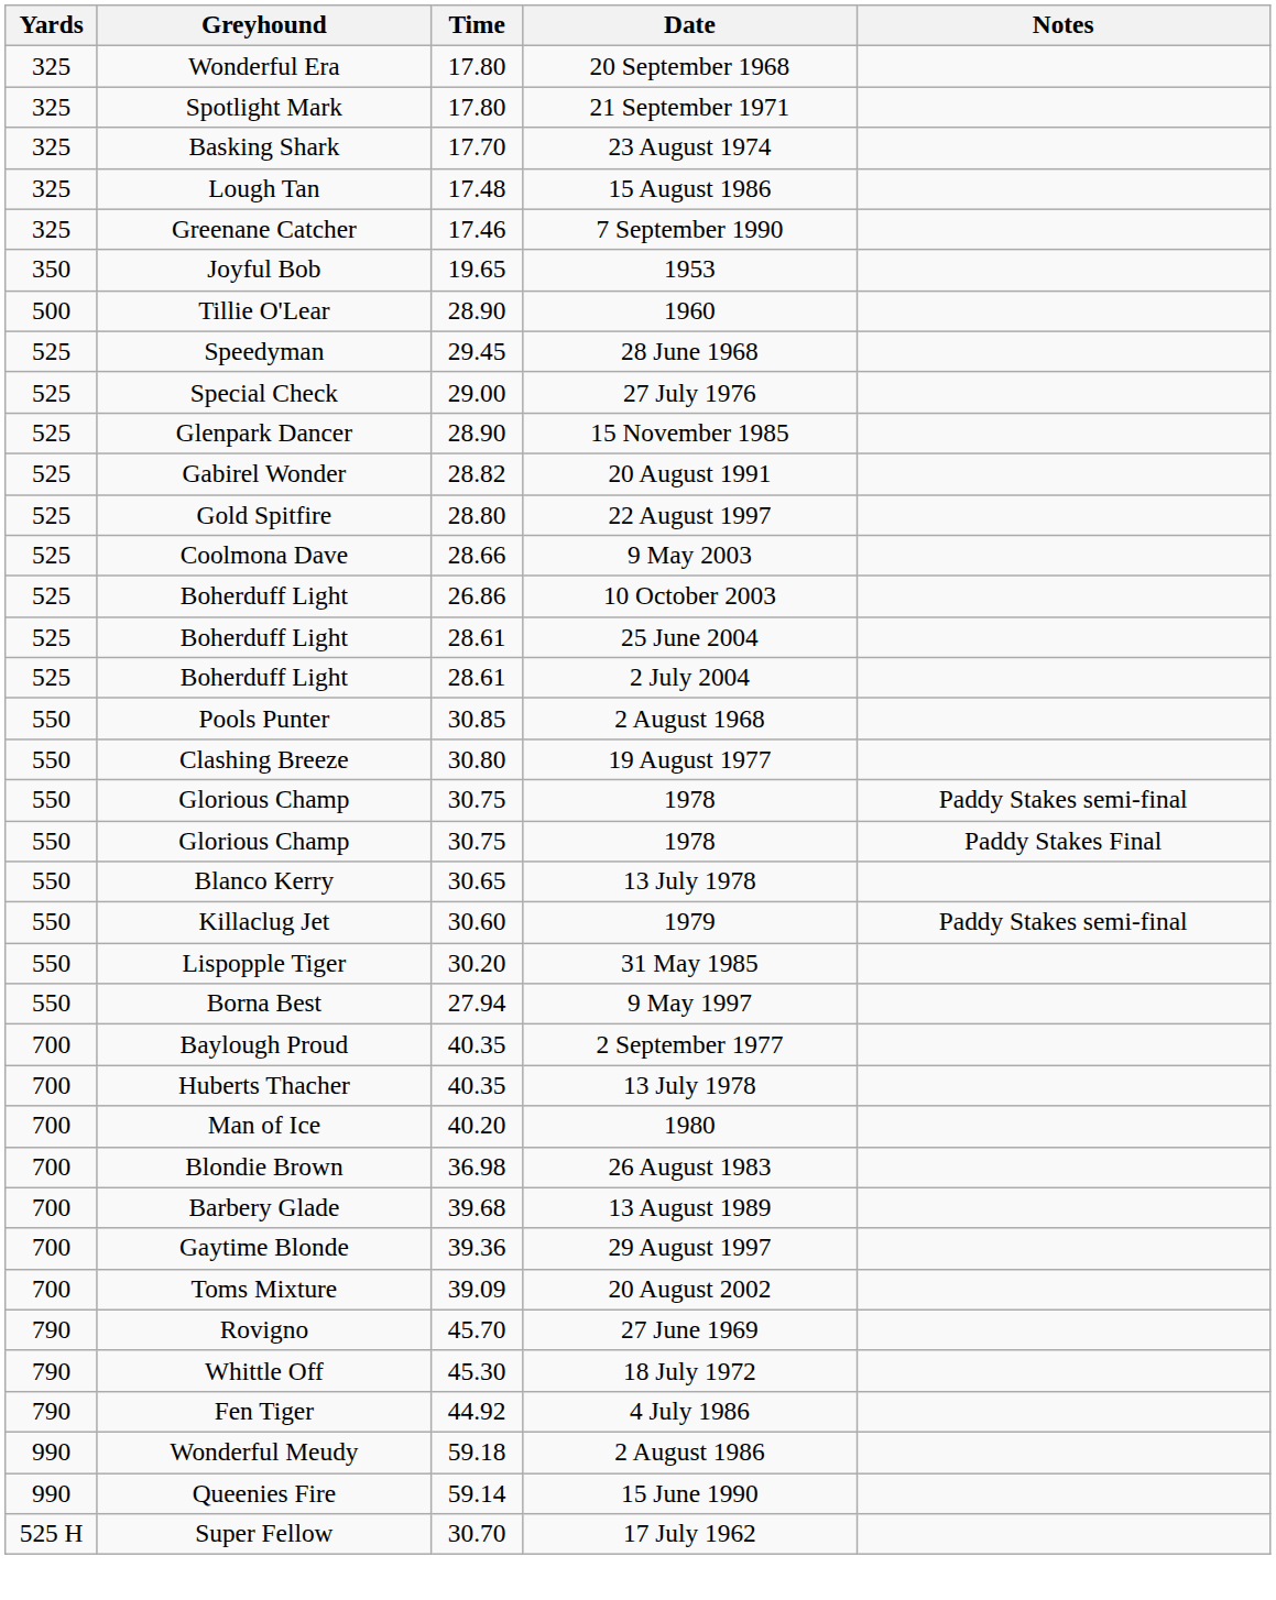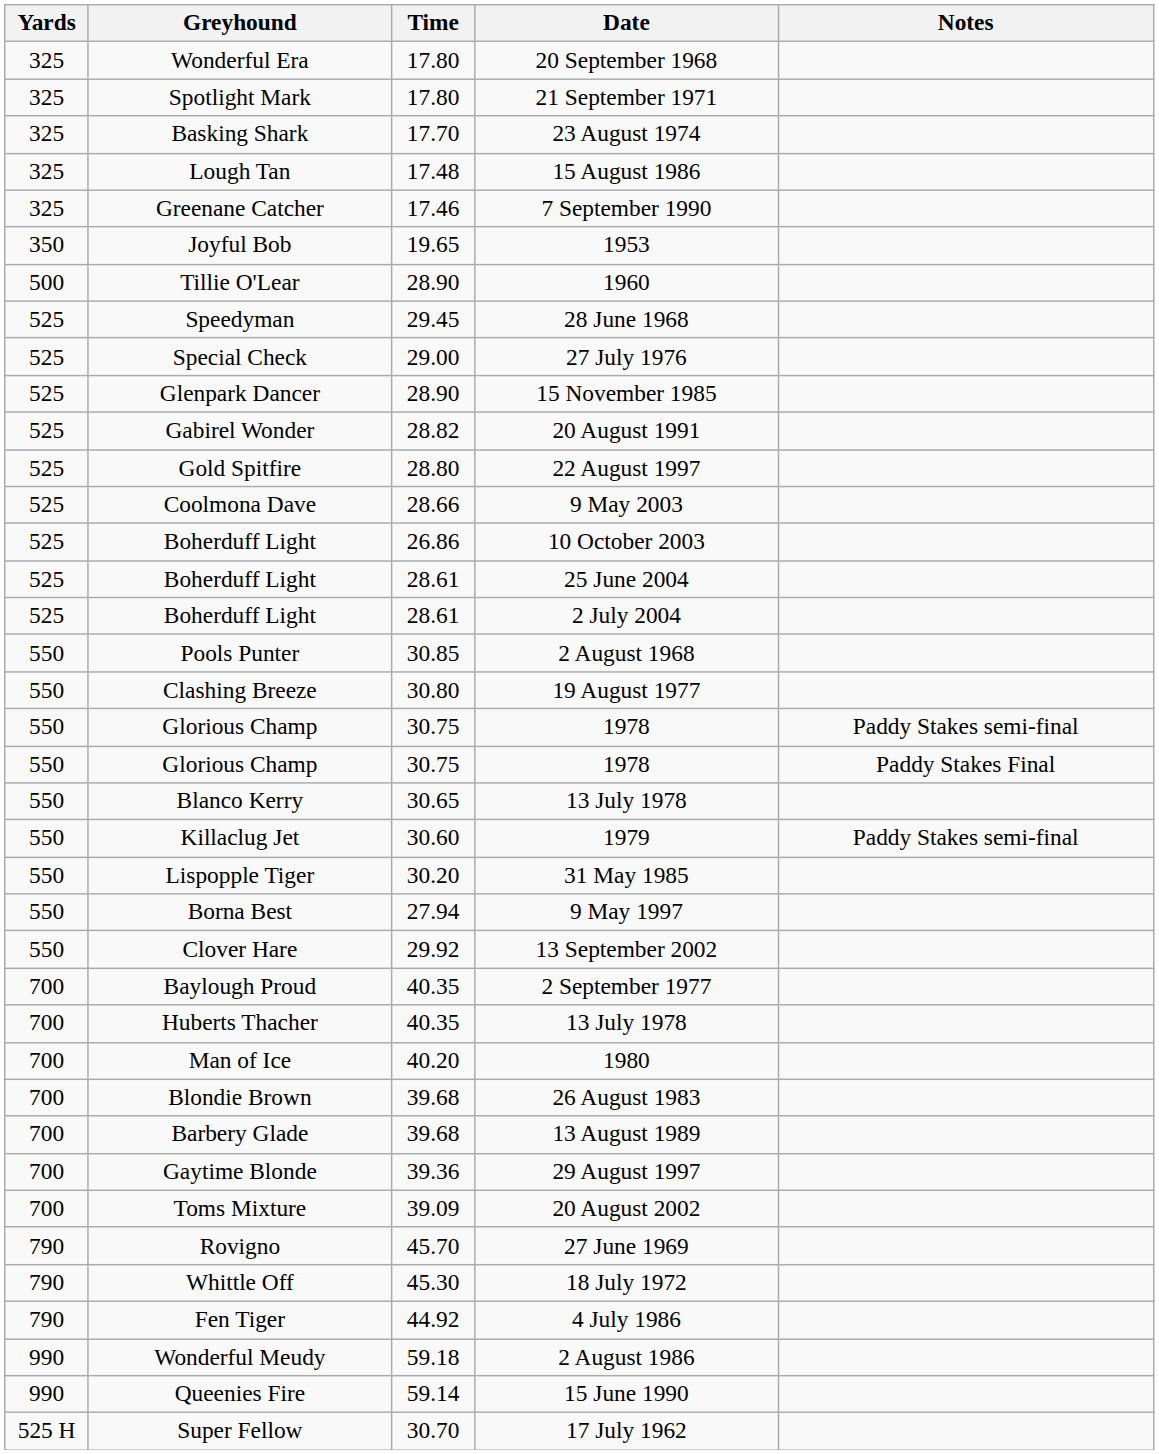 <table class="wikitable" style="font-size: 100%">
 <tr>
 <th width=50>Yards</th>
 <th width=200>Greyhound</th>
 <th width=50>Time</th>
 <th width=200>Date</th>
 <th width=250>Notes</th>
 </tr>
 <tr align=center>
 <td>325</td>
 <td>Wonderful Era</td>
 <td>17.80</td>
 <td>20 September 1968</td>
 <td></td>
 </tr>
 <tr align=center>
 <td>325</td>
 <td>Spotlight Mark</td>
 <td>17.80</td>
 <td>21 September 1971</td>
 <td></td>
 </tr>
 <tr align=center>
 <td>325</td>
 <td>Basking Shark</td>
 <td>17.70</td>
 <td>23 August 1974</td>
 <td></td>
 </tr>
 <tr align=center>
 <td>325</td>
 <td>Lough Tan</td>
 <td>17.48</td>
 <td>15 August 1986</td>
 <td></td>
 </tr>
 <tr align=center>
 <td>325</td>
 <td>Greenane Catcher</td>
 <td>17.46</td>
 <td>7 September 1990</td>
 <td></td>
 </tr>
 <tr align=center>
 <td>350</td>
 <td>Joyful Bob</td>
 <td>19.65</td>
 <td>1953</td>
 <td></td>
 </tr>
 <tr align=center>
 <td>500</td>
 <td>Tillie O'Lear</td>
 <td>28.90</td>
 <td>1960</td>
 <td></td>
 </tr>
 <tr align=center>
 <td>525</td>
 <td>Speedyman</td>
 <td>29.45</td>
 <td>28 June 1968</td>
 <td></td>
 </tr>
 <tr align=center>
 <td>525</td>
 <td>Special Check</td>
 <td>29.00</td>
 <td>27 July 1976</td>
 <td></td>
 </tr>
 <tr align=center>
 <td>525</td>
 <td>Glenpark Dancer</td>
 <td>28.90</td>
 <td>15 November 1985</td>
 <td></td>
 </tr>
 <tr align=center>
 <td>525</td>
 <td>Gabirel Wonder</td>
 <td>28.82</td>
 <td>20 August 1991</td>
 <td></td>
 </tr>
 <tr align=center>
 <td>525</td>
 <td>Gold Spitfire</td>
 <td>28.80</td>
 <td>22 August 1997</td>
 <td></td>
 </tr>
 <tr align=center>
 <td>525</td>
 <td>Coolmona Dave</td>
 <td>28.66</td>
 <td>9 May 2003</td>
 <td></td>
 </tr>
 <tr align=center>
 <td>525</td>
 <td>Boherduff Light</td>
 <td>26.86</td>
 <td>10 October 2003</td>
 <td></td>
 </tr>
 <tr align=center>
 <td>525</td>
 <td>Boherduff Light</td>
 <td>28.61</td>
 <td>25 June 2004</td>
 <td></td>
 </tr>
 <tr align=center>
 <td>525</td>
 <td>Boherduff Light</td>
 <td>28.61</td>
 <td>2 July 2004</td>
 <td></td>
 </tr>
 <tr align=center>
 <td>550</td>
 <td>Pools Punter</td>
 <td>30.85</td>
 <td>2 August 1968</td>
 <td></td>
 </tr>
 <tr align=center>
 <td>550</td>
 <td>Clashing Breeze</td>
 <td>30.80</td>
 <td>19 August 1977</td>
 <td></td>
 </tr>
 <tr align=center>
 <td>550</td>
 <td>Glorious Champ</td>
 <td>30.75</td>
 <td>1978</td>
 <td>Paddy Stakes semi-final</td>
 </tr>
 <tr align=center>
 <td>550</td>
 <td>Glorious Champ</td>
 <td>30.75</td>
 <td>1978</td>
 <td>Paddy Stakes Final</td>
 </tr>
 <tr align=center>
 <td>550</td>
 <td>Blanco Kerry</td>
 <td>30.65</td>
 <td>13 July 1978</td>
 <td></td>
 </tr>
 <tr align=center>
 <td>550</td>
 <td>Killaclug Jet</td>
 <td>30.60</td>
 <td>1979</td>
 <td>Paddy Stakes semi-final</td>
 </tr>
 <tr align=center>
 <td>550</td>
 <td>Lispopple Tiger</td>
 <td>30.20</td>
 <td>31 May 1985</td>
 <td></td>
 </tr>
 <tr align=center>
 <td>550</td>
 <td>Borna Best</td>
 <td>27.94</td>
 <td>9 May 1997</td>
 <td></td>
 </tr>
 <tr align=center>
+<td>550</td>
+<td>Clover Hare</td>
+<td>29.92</td>
+<td>13 September 2002</td>
+<td></td>
+</tr>
+<tr align=center>
 <td>700</td>
 <td>Baylough Proud</td>
 <td>40.35</td>
 <td>2 September 1977</td>
 <td></td>
 </tr>
 <tr align=center>
 <td>700</td>
 <td>Huberts Thacher</td>
 <td>40.35</td>
 <td>13 July 1978</td>
 <td></td>
 </tr>
 <tr align=center>
 <td>700</td>
 <td>Man of Ice</td>
 <td>40.20</td>
 <td>1980</td>
 <td></td>
 </tr>
 <tr align=center>
 <td>700</td>
 <td>Blondie Brown</td>
-<td>36.98</td>
+<td>39.68</td>
 <td>26 August 1983</td>
 <td></td>
 </tr>
 <tr align=center>
 <td>700</td>
 <td>Barbery Glade</td>
 <td>39.68</td>
 <td>13 August 1989</td>
 <td></td>
 </tr>
 <tr align=center>
 <td>700</td>
 <td>Gaytime Blonde</td>
 <td>39.36</td>
 <td>29 August 1997</td>
 <td></td>
 </tr>
 <tr align=center>
 <td>700</td>
 <td>Toms Mixture</td>
 <td>39.09</td>
 <td>20 August 2002</td>
 <td></td>
 </tr>
 <tr align=center>
 <td>790</td>
 <td>Rovigno</td>
 <td>45.70</td>
 <td>27 June 1969</td>
 <td></td>
 </tr>
 <tr align=center>
 <td>790</td>
 <td>Whittle Off</td>
 <td>45.30</td>
 <td>18 July 1972</td>
 <td></td>
 </tr>
 <tr align=center>
 <td>790</td>
 <td>Fen Tiger</td>
 <td>44.92</td>
 <td>4 July 1986</td>
 <td></td>
 </tr>
 <tr align=center>
 <td>990</td>
 <td>Wonderful Meudy</td>
 <td>59.18</td>
 <td>2 August 1986</td>
 <td></td>
 </tr>
 <tr align=center>
 <td>990</td>
 <td>Queenies Fire</td>
 <td>59.14</td>
 <td>15 June 1990</td>
 <td></td>
 </tr>
 <tr align=center>
 <td>525 H</td>
 <td>Super Fellow</td>
 <td>30.70</td>
 <td>17 July 1962</td>
 <td></td>
 </tr>
 </table>
